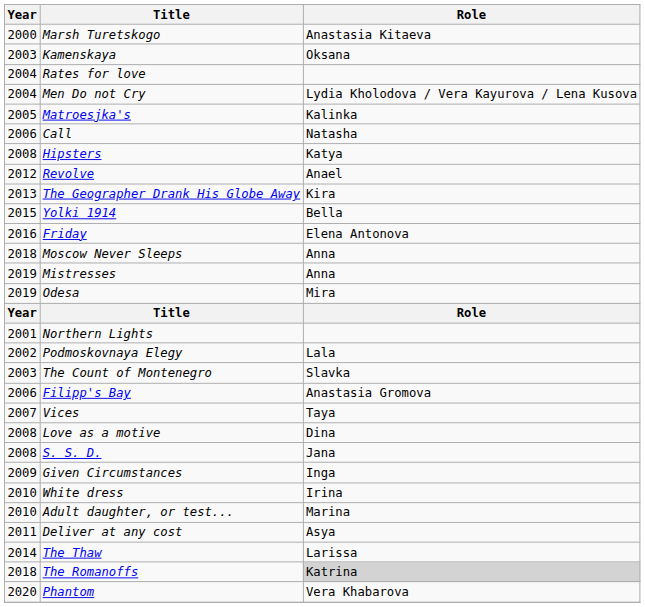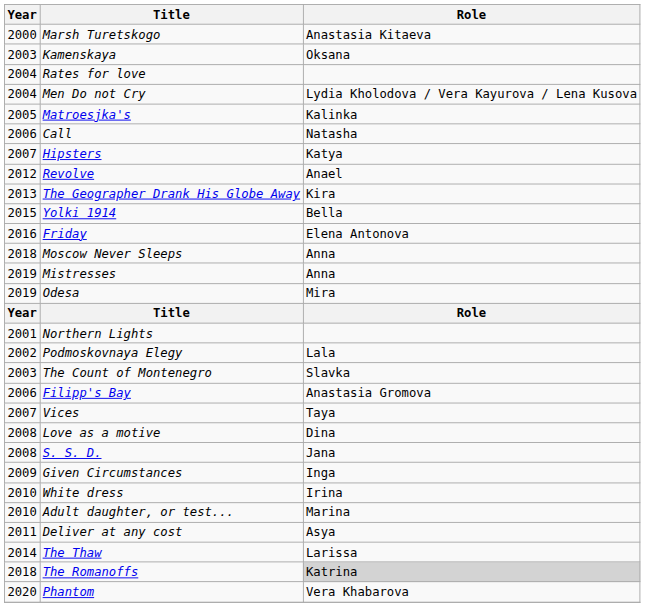 <table class="wikitable">
 <tr>
 <th>Year</th>
 <th>Title</th>
 <th>Role</th>
 </tr>
 <tr>
 <td align="center">2000</td>
 <td><em>Marsh Turetskogo</em></td>
 <td>Anastasia Kitaeva</td>
 </tr>
 <tr>
 <td align="center">2003</td>
 <td><em>Kamenskaya</em></td>
 <td>Oksana</td>
 </tr>
 <tr>
 <td align="center">2004</td>
 <td><em>Rates for love</em></td>
 <td></td>
 </tr>
 <tr>
 <td align="center">2004</td>
 <td><em>Men Do not Cry</em></td>
 <td>Lydia Kholodova / Vera Kayurova / Lena Kusova</td>
 </tr>
 <tr>
 <td align="center">2005</td>
 <td><em><a href='#'>Matroesjka's</a></em></td>
 <td>Kalinka</td>
 </tr>
 <tr>
 <td align="center">2006</td>
 <td><em>Call</em></td>
 <td>Natasha</td>
 </tr>
 <tr>
-<td align="center">2008</td>
+<td align="center">2007</td>
 <td><em><a href='#'>Hipsters</a></em></td>
 <td>Katya</td>
 </tr>
 <tr>
 <td align="center">2012</td>
 <td><em><a href='#'>Revolve</a></em></td>
 <td>Anael</td>
 </tr>
 <tr>
 <td align="center">2013</td>
 <td><em><a href='#'>The Geographer Drank His Globe Away</a></em></td>
 <td>Kira</td>
 </tr>
 <tr>
 <td align="center">2015</td>
 <td><em><a href='#'>Yolki 1914</a></em></td>
 <td>Bella</td>
 </tr>
 <tr>
 <td align="center">2016</td>
 <td><em><a href='#'>Friday</a></em></td>
 <td>Elena Antonova</td>
 </tr>
 <tr>
 <td align="center">2018</td>
 <td><em>Moscow Never Sleeps</em></td>
 <td>Anna</td>
 </tr>
 <tr>
 <td align="center">2019</td>
 <td><em>Mistresses</em></td>
 <td>Anna</td>
 </tr>
 <tr>
 <td align="center">2019</td>
 <td><em>Odesa</em></td>
 <td>Mira</td>
 </tr>
 <tr>
 <th>Year</th>
 <th>Title</th>
 <th>Role</th>
 </tr>
 <tr>
 <td align="center">2001</td>
 <td><em>Northern Lights</em></td>
 <td></td>
 </tr>
 <tr>
 <td align="center">2002</td>
 <td><em>Podmoskovnaya Elegy</em></td>
 <td>Lala</td>
 </tr>
 <tr>
 <td align="center">2003</td>
 <td><em>The Count of Montenegro</em></td>
 <td>Slavka</td>
 </tr>
 <tr>
 <td align="center">2006</td>
 <td><em><a href='#'>Filipp's Bay</a></em></td>
 <td>Anastasia Gromova</td>
 </tr>
 <tr>
 <td align="center">2007</td>
 <td><em>Vices</em></td>
 <td>Taya</td>
 </tr>
 <tr>
 <td align="center">2008</td>
 <td><em>Love as a motive</em></td>
 <td>Dina</td>
 </tr>
 <tr>
 <td align="center">2008</td>
 <td><em><a href='#'>S. S. D.</a></em></td>
 <td>Jana</td>
 </tr>
 <tr>
 <td align="center">2009</td>
 <td><em>Given Circumstances</em></td>
 <td>Inga</td>
 </tr>
 <tr>
 <td align="center">2010</td>
 <td><em>White dress</em></td>
 <td>Irina</td>
 </tr>
 <tr>
 <td align="center">2010</td>
 <td><em>Adult daughter, or test...</em></td>
 <td>Marina</td>
 </tr>
 <tr>
 <td align="center">2011</td>
 <td><em>Deliver at any cost</em></td>
 <td>Asya</td>
 </tr>
 <tr>
 <td align="center">2014</td>
 <td><em><a href='#'>The Thaw</a></em></td>
 <td>Larissa</td>
 </tr>
 <tr>
 <td align="center">2018</td>
 <td><em><a href='#'>The Romanoffs</a></em></td>
 <td style="background: lightgrey;">Katrina</td>
 </tr>
 <tr>
 <td align="center">2020</td>
 <td><em><a href='#'>Phantom</a></em></td>
 <td>Vera Khabarova</td>
 </tr>
 <tr>
 </tr>
 </table>
